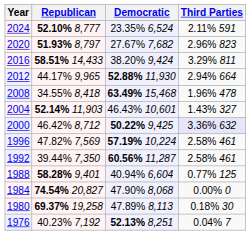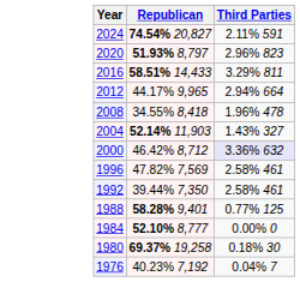 <table class="wikitable" style="float:right; font-size:95%;">
 <tr bgcolor=lightgrey>
 <th>Year</th>
 <th><a href='#'>Republican</a></th>
-<th><a href='#'>Democratic</a></th>
 <th><a href='#'>Third Parties</a></th>
 </tr>
 <tr>
 <td align="center" bgcolor="#fff3f3"><a href='#'>2024</a></td>
-<td align="center" bgcolor="#fff3f3"><strong>52.10%</strong> <em>8,777</em></td>
-<td align="center" bgcolor="#f0f0ff">23.35% <em>6,524</em></td>
+<td align="center" bgcolor="#fff3f3"><strong>74.54%</strong> <em>20,827</em></td>
 <td align="center">2.11% <em>591</em></td>
 </tr>
 <tr>
 <td align="center" bgcolor="#fff3f3"><a href='#'>2020</a></td>
 <td align="center" bgcolor="#fff3f3"><strong>51.93%</strong> <em>8,797</em></td>
-<td align="center" bgcolor="#f0f0ff">27.67% <em>7,682</em></td>
 <td align="center">2.96% <em>823</em></td>
 </tr>
 <tr>
 <td align="center" bgcolor="#fff3f3"><a href='#'>2016</a></td>
 <td align="center" bgcolor="#fff3f3"><strong>58.51%</strong> <em>14,433</em></td>
-<td align="center" bgcolor="#f0f0ff">38.20% <em>9,424</em></td>
 <td align="center">3.29% <em>811</em></td>
 </tr>
 <tr>
 <td align="center" bgcolor="#f0f0ff"><a href='#'>2012</a></td>
 <td align="center" bgcolor="#fff3f3">44.17% <em>9,965</em></td>
-<td align="center" bgcolor="#f0f0ff"><strong>52.88%</strong> <em>11,930</em></td>
 <td align="center">2.94% <em>664</em></td>
 </tr>
 <tr>
 <td align="center" bgcolor="#f0f0ff"><a href='#'>2008</a></td>
 <td align="center" bgcolor="#fff3f3">34.55% <em>8,418</em></td>
-<td align="center" bgcolor="#f0f0ff"><strong>63.49%</strong> <em>15,468</em></td>
 <td align="center">1.96% <em>478</em></td>
 </tr>
 <tr>
 <td align="center" bgcolor="#fff3f3"><a href='#'>2004</a></td>
 <td align="center" bgcolor="#fff3f3"><strong>52.14%</strong> <em>11,903</em></td>
-<td align="center" bgcolor="#f0f0ff">46.43% <em>10,601</em></td>
 <td align="center">1.43% <em>327</em></td>
 </tr>
 <tr>
 <td align="center" bgcolor="#f0f0ff"><a href='#'>2000</a></td>
 <td align="center" bgcolor="#fff3f3">46.42% <em>8,712</em></td>
-<td align="center" bgcolor="#f0f0ff"><strong>50.22%</strong> <em>9,425</em></td>
 <td align="center" style="background: lavender;">3.36% <em>632</em></td>
 </tr>
 <tr>
 <td align="center" bgcolor="#f0f0ff"><a href='#'>1996</a></td>
 <td align="center" bgcolor="#fff3f3">47.82% <em>7,569</em></td>
-<td align="center" bgcolor="#f0f0ff"><strong>57.19%</strong> <em>10,224</em></td>
 <td align="center">2.58% <em>461</em></td>
 </tr>
 <tr>
 <td align="center" bgcolor="#f0f0ff"><a href='#'>1992</a></td>
 <td align="center" bgcolor="#fff3f3">39.44% <em>7,350</em></td>
-<td align="center" bgcolor="#f0f0ff"><strong>60.56%</strong> <em>11,287</em></td>
 <td align="center">2.58% <em>461</em></td>
 </tr>
 <tr>
 <td align="center" bgcolor="#fff3f3"><a href='#'>1988</a></td>
 <td align="center" bgcolor="#fff3f3"><strong>58.28%</strong> <em>9,401</em></td>
-<td align="center" bgcolor="#f0f0ff">40.94% <em>6,604</em></td>
 <td align="center">0.77% <em>125</em></td>
 </tr>
 <tr>
 <td align="center" bgcolor="#fff3f3"><a href='#'>1984</a></td>
-<td align="center" bgcolor="#fff3f3"><strong>74.54%</strong> <em>20,827</em></td>
-<td align="center" bgcolor="#f0f0ff">47.90% <em>8,068</em></td>
+<td align="center" bgcolor="#fff3f3"><strong>52.10%</strong> <em>8,777</em></td>
 <td align="center">0.00% <em>0</em></td>
 </tr>
 <tr>
 <td align="center" bgcolor="#fff3f3"><a href='#'>1980</a></td>
 <td align="center" bgcolor="#fff3f3"><strong>69.37%</strong> <em>19,258</em></td>
-<td align="center" bgcolor="#f0f0ff">47.89% <em>8,113</em></td>
 <td align="center">0.18% <em>30</em></td>
 </tr>
 <tr>
 <td align="center" bgcolor="#f0f0ff"><a href='#'>1976</a></td>
 <td align="center" bgcolor="#fff3f3">40.23% <em>7,192</em></td>
-<td align="center" bgcolor="#f0f0ff"><strong>52.13%</strong> <em>8,251</em></td>
 <td align="center">0.04% <em>7</em></td>
 </tr>
 </table>
